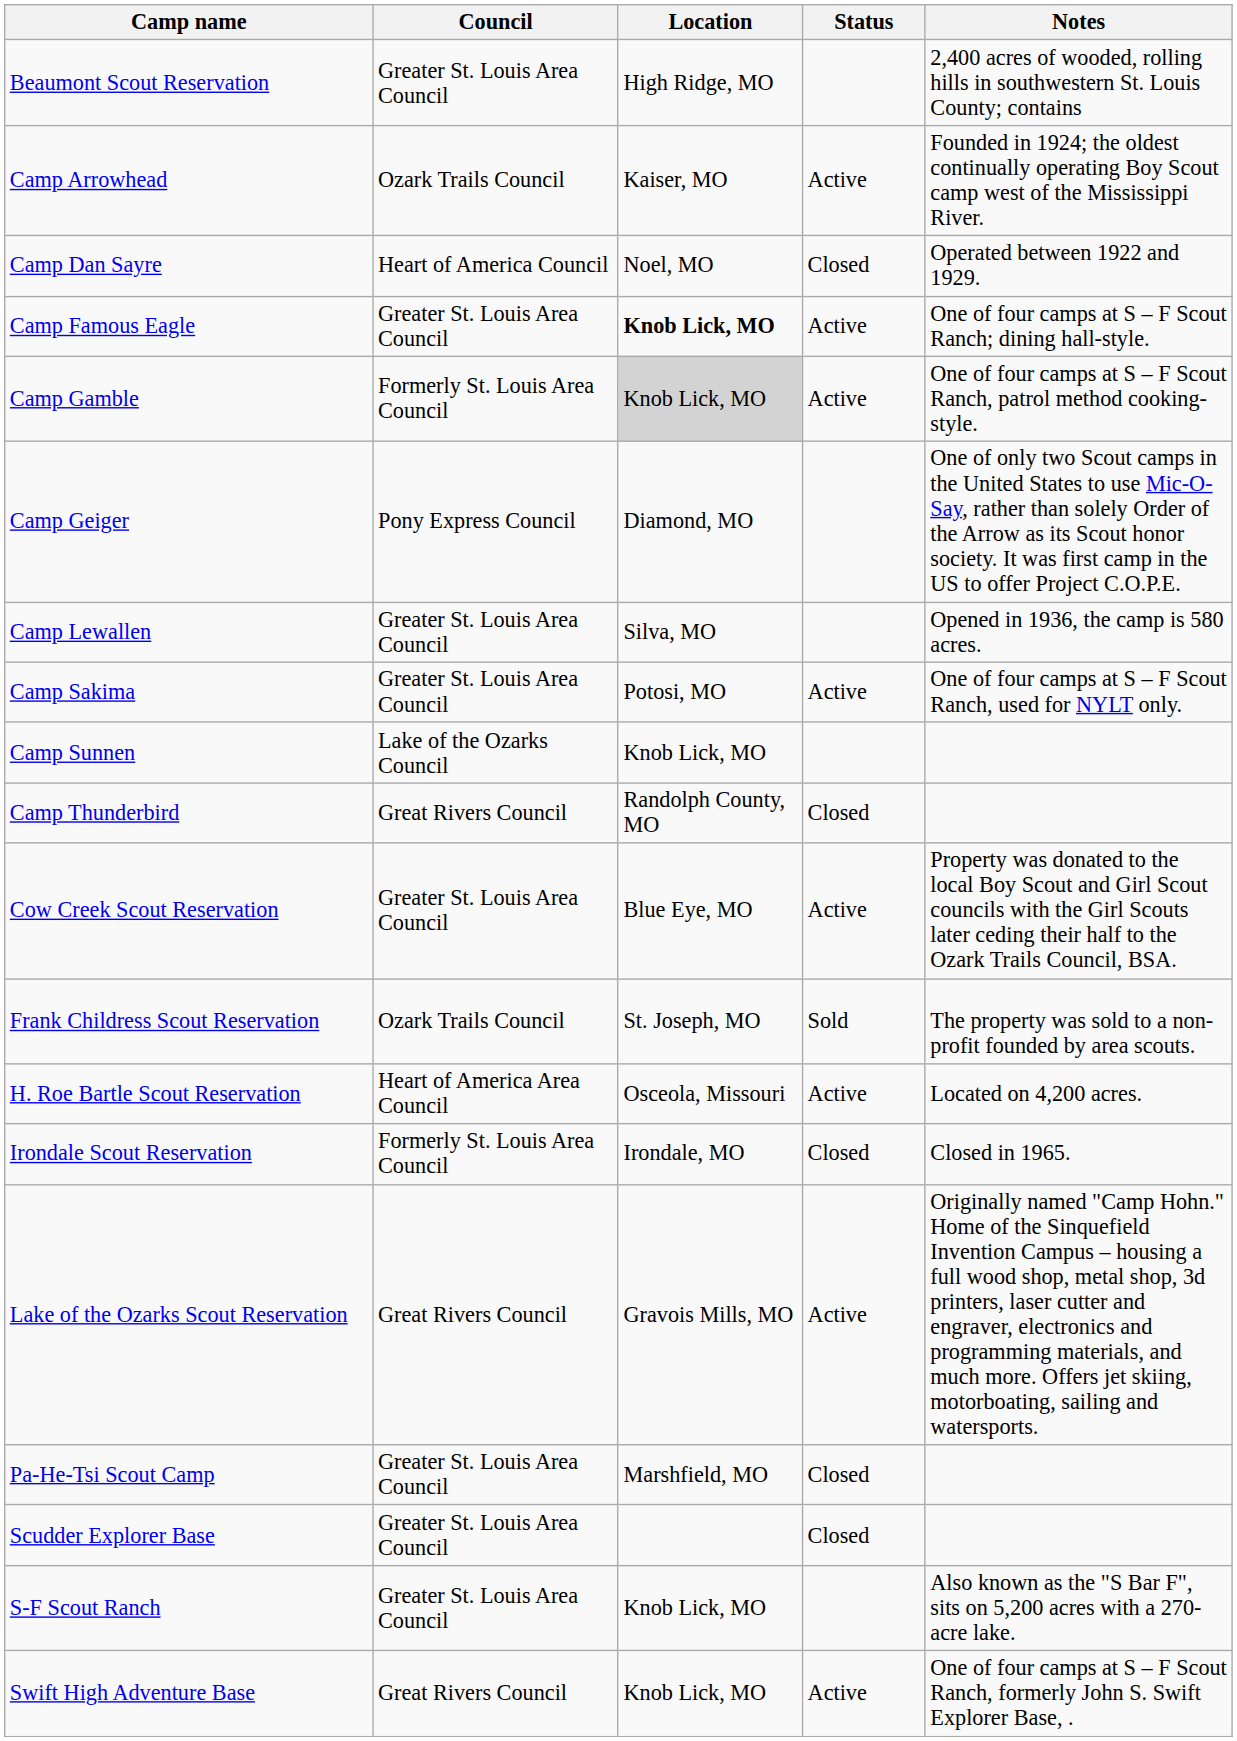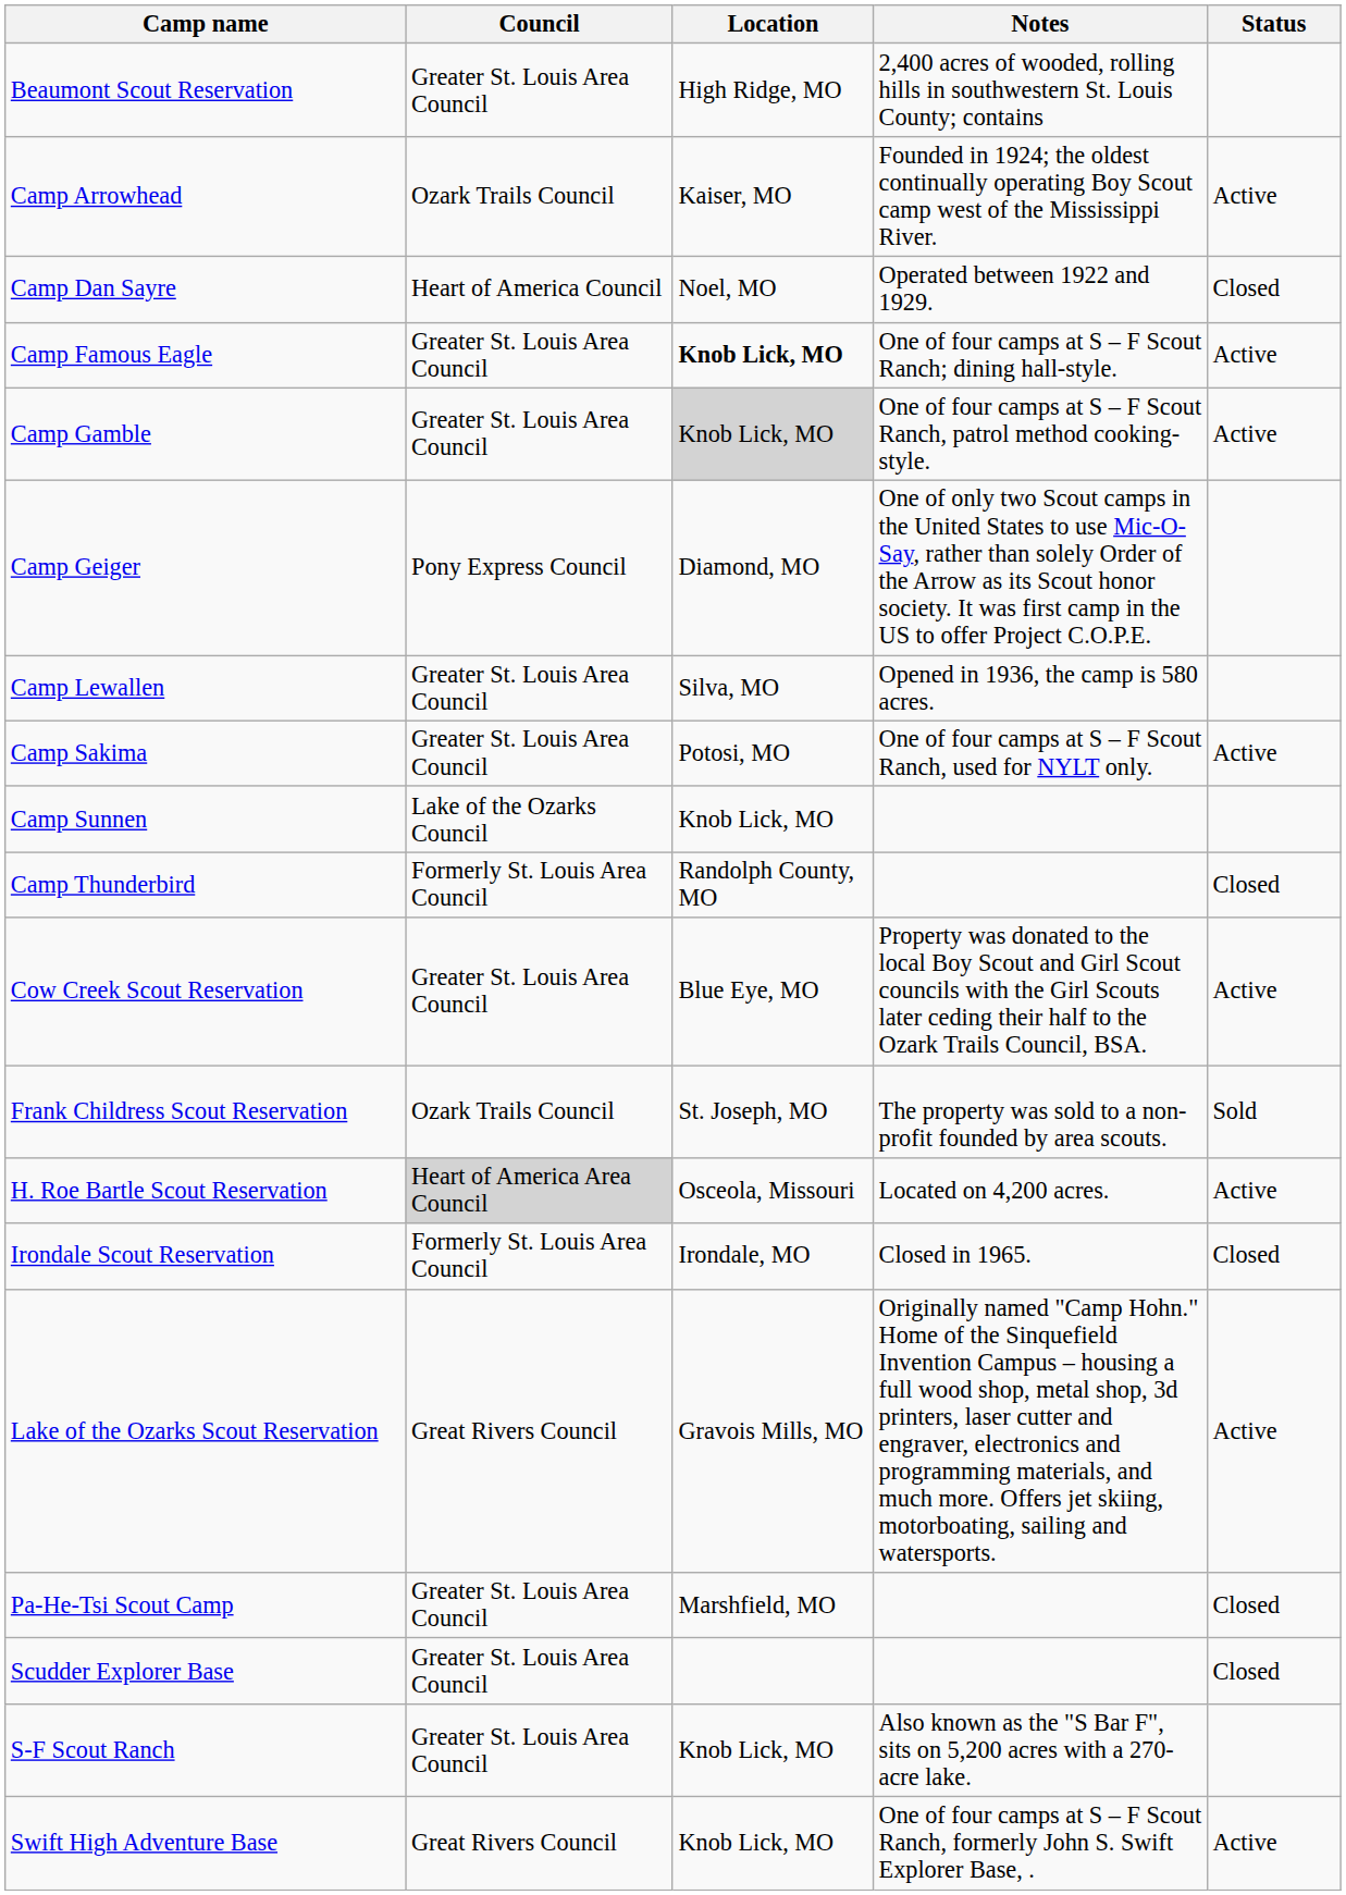 <table class="wikitable sortable" border="1" width="100%">
 <tr>
 <th scope="col" width="30%">Camp name</th>
 <th scope="col" width="20%">Council</th>
 <th scope="col" width="15%">Location</th>
+<th scope="col" width="25%"  class="unsortable">Notes</th>
 <th scope="col" width="10%">Status</th>
-<th scope="col" width="25%"  class="unsortable">Notes</th>
 </tr>
 <tr>
 <td><a href='#'>Beaumont Scout Reservation</a></td>
 <td>Greater St. Louis Area Council</td>
 <td>High Ridge, MO</td>
+<td>2,400 acres of wooded, rolling hills in southwestern St. Louis County; contains  </td>
 <td></td>
-<td>2,400 acres of wooded, rolling hills in southwestern St. Louis County; contains  </td>
 </tr>
 <tr>
 <td><a href='#'>Camp Arrowhead</a></td>
 <td>Ozark Trails Council</td>
 <td>Kaiser, MO</td>
+<td>Founded in 1924; the oldest continually operating Boy Scout camp west of the Mississippi River.</td>
 <td>Active</td>
-<td>Founded in 1924; the oldest continually operating Boy Scout camp west of the Mississippi River.</td>
 </tr>
 <tr>
 <td><a href='#'>Camp Dan Sayre</a></td>
 <td>Heart of America Council</td>
 <td>Noel, MO</td>
+<td>Operated between 1922 and 1929.</td>
 <td>Closed</td>
-<td>Operated between 1922 and 1929.</td>
 </tr>
 <tr>
 <td><a href='#'>Camp Famous Eagle</a></td>
 <td>Greater St. Louis Area Council</td>
 <td><strong>Knob Lick, MO</strong></td>
+<td>One of four camps at S – F Scout Ranch; dining hall-style.</td>
 <td>Active</td>
-<td>One of four camps at S – F Scout Ranch; dining hall-style.</td>
 </tr>
 <tr>
 <td><a href='#'>Camp Gamble</a></td>
-<td>Formerly St. Louis Area Council</td>
+<td>Greater St. Louis Area Council</td>
 <td style="background: lightgrey;">Knob Lick, MO</td>
+<td>One of four camps at S – F Scout Ranch, patrol method cooking-style.</td>
 <td>Active</td>
-<td>One of four camps at S – F Scout Ranch, patrol method cooking-style.</td>
 </tr>
 <tr>
 <td><a href='#'>Camp Geiger</a></td>
 <td>Pony Express Council</td>
 <td>Diamond, MO</td>
+<td>One of only two Scout camps in the United States to use <a href='#'>Mic-O-Say</a>, rather than solely Order of the Arrow as its Scout honor society. It was first camp in the US to offer Project C.O.P.E.</td>
 <td></td>
-<td>One of only two Scout camps in the United States to use <a href='#'>Mic-O-Say</a>, rather than solely Order of the Arrow as its Scout honor society. It was first camp in the US to offer Project C.O.P.E.</td>
 </tr>
 <tr>
 <td><a href='#'>Camp Lewallen</a></td>
 <td>Greater St. Louis Area Council</td>
 <td>Silva, MO</td>
+<td>Opened in 1936, the camp is 580 acres.</td>
 <td></td>
-<td>Opened in 1936, the camp is 580 acres.</td>
 </tr>
 <tr>
 <td><a href='#'>Camp Sakima</a></td>
 <td>Greater St. Louis Area Council</td>
 <td>Potosi, MO</td>
+<td>One of four camps at S – F Scout Ranch, used for <a href='#'>NYLT</a> only.</td>
 <td>Active</td>
-<td>One of four camps at S – F Scout Ranch, used for <a href='#'>NYLT</a> only.</td>
 </tr>
 <tr>
 <td><a href='#'>Camp Sunnen</a></td>
 <td>Lake of the Ozarks Council</td>
 <td>Knob Lick, MO</td>
+<td></td>
 <td> </td>
-<td></td>
 </tr>
 <tr>
 <td><a href='#'>Camp Thunderbird</a></td>
-<td>Great Rivers Council</td>
+<td>Formerly St. Louis Area Council</td>
 <td>Randolph County, MO</td>
+<td></td>
 <td>Closed</td>
-<td></td>
 </tr>
 <tr>
 <td><a href='#'>Cow Creek Scout Reservation</a></td>
 <td>Greater St. Louis Area Council</td>
 <td>Blue Eye, MO</td>
+<td>Property was donated to the local Boy Scout and Girl Scout councils with the Girl Scouts later ceding their half to the Ozark Trails Council, BSA.</td>
 <td>Active</td>
-<td>Property was donated to the local Boy Scout and Girl Scout councils with the Girl Scouts later ceding their half to the Ozark Trails Council, BSA.</td>
 </tr>
 <tr>
 <td><a href='#'>Frank Childress Scout Reservation</a></td>
 <td>Ozark Trails Council</td>
 <td>St. Joseph, MO</td>
+<td><br>The property was sold to a non-profit founded by area scouts.</td>
 <td>Sold</td>
-<td><br>The property was sold to a non-profit founded by area scouts.</td>
 </tr>
 <tr>
 <td><a href='#'>H. Roe Bartle Scout Reservation</a></td>
-<td>Heart of America Area Council</td>
+<td style="background: lightgrey;">Heart of America Area Council</td>
 <td>Osceola, Missouri</td>
+<td>Located on 4,200 acres.</td>
 <td>Active</td>
-<td>Located on 4,200 acres.</td>
 </tr>
 <tr>
 <td><a href='#'>Irondale Scout Reservation</a></td>
 <td>Formerly St. Louis Area Council</td>
 <td>Irondale, MO</td>
+<td>Closed in 1965.</td>
 <td>Closed</td>
-<td>Closed in 1965.</td>
 </tr>
 <tr>
 <td><a href='#'>Lake of the Ozarks Scout Reservation</a></td>
 <td>Great Rivers Council</td>
 <td>Gravois Mills, MO</td>
+<td>Originally named "Camp Hohn." Home of the Sinquefield Invention Campus – housing a full wood shop, metal shop, 3d printers, laser cutter and engraver, electronics and programming materials, and much more. Offers jet skiing, motorboating, sailing and watersports.</td>
 <td>Active</td>
-<td>Originally named "Camp Hohn." Home of the Sinquefield Invention Campus – housing a full wood shop, metal shop, 3d printers, laser cutter and engraver, electronics and programming materials, and much more. Offers jet skiing, motorboating, sailing and watersports.</td>
 </tr>
 <tr>
 <td><a href='#'>Pa-He-Tsi Scout Camp</a></td>
 <td>Greater St. Louis Area Council</td>
 <td>Marshfield, MO</td>
+<td></td>
 <td>Closed</td>
-<td></td>
 </tr>
 <tr>
 <td><a href='#'>Scudder Explorer Base</a></td>
 <td>Greater St. Louis Area Council</td>
 <td></td>
+<td></td>
 <td>Closed</td>
-<td></td>
 </tr>
 <tr>
 <td><a href='#'>S-F Scout Ranch</a></td>
 <td>Greater St. Louis Area Council</td>
 <td>Knob Lick, MO</td>
+<td>Also known as the "S Bar F", sits on 5,200 acres with a 270-acre lake.</td>
 <td></td>
-<td>Also known as the "S Bar F", sits on 5,200 acres with a 270-acre lake.</td>
 </tr>
 <tr>
 <td><a href='#'>Swift High Adventure Base</a></td>
 <td>Great Rivers Council</td>
 <td>Knob Lick, MO</td>
+<td>One of four camps at S – F Scout Ranch, formerly John S. Swift Explorer Base, .</td>
 <td>Active</td>
-<td>One of four camps at S – F Scout Ranch, formerly John S. Swift Explorer Base, .</td>
 </tr>
 </table>
